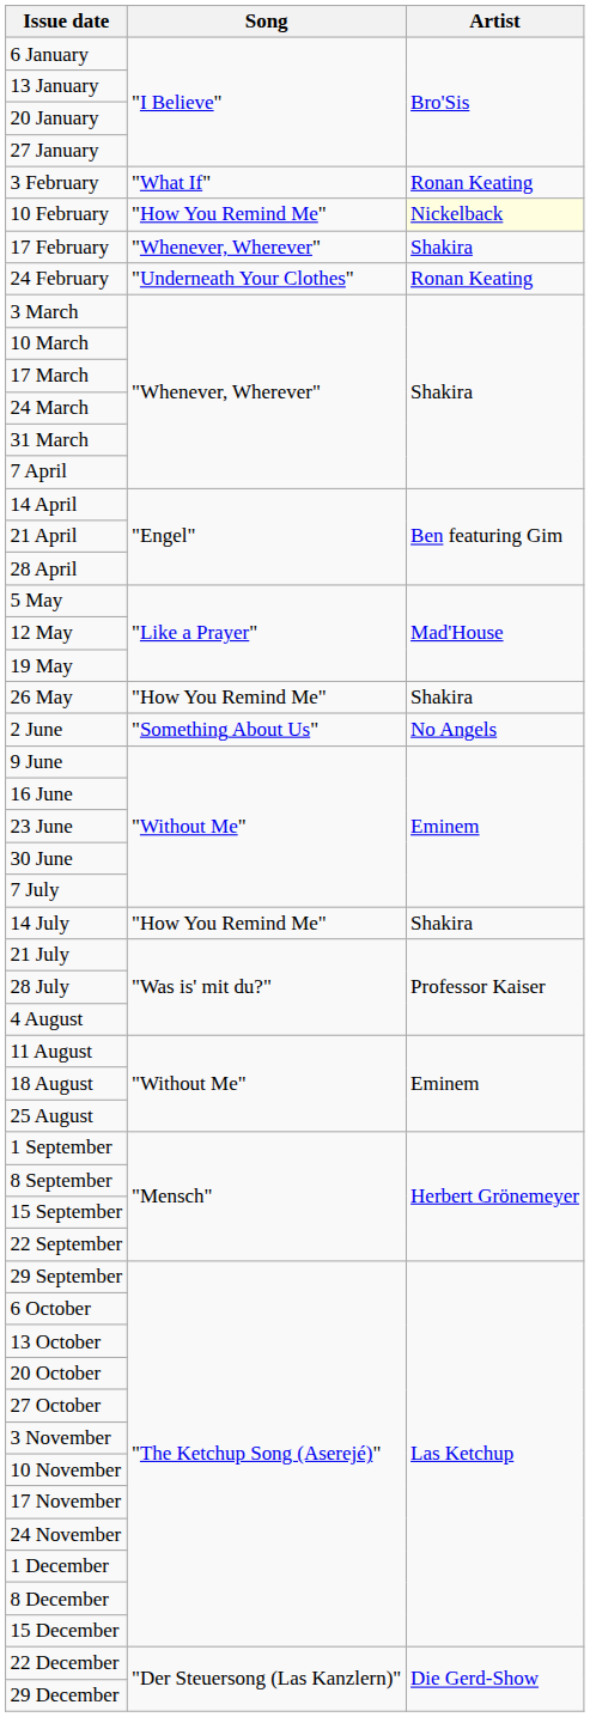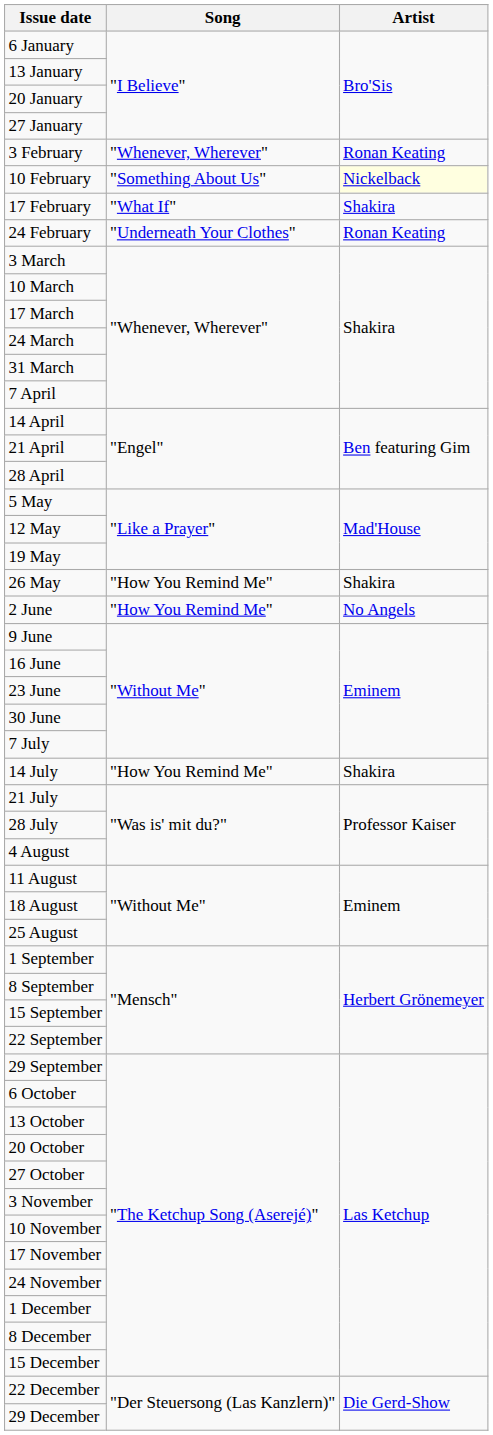 <table class=wikitable>
 <tr>
 <th>Issue date</th>
 <th>Song</th>
 <th>Artist</th>
 </tr>
 <tr>
 <td>6 January</td>
 <td rowspan=4>"<a href='#'>I Believe</a>"</td>
 <td rowspan=4><a href='#'>Bro'Sis</a></td>
 </tr>
 <tr>
 <td>13 January</td>
 </tr>
 <tr>
 <td>20 January</td>
 </tr>
 <tr>
 <td>27 January</td>
 </tr>
 <tr>
 <td>3 February</td>
-<td>"<a href='#'>What If</a>"</td>
+<td>"<a href='#'>Whenever, Wherever</a>"</td>
 <td><a href='#'>Ronan Keating</a></td>
 </tr>
 <tr>
 <td>10 February</td>
-<td>"<a href='#'>How You Remind Me</a>"</td>
+<td>"<a href='#'>Something About Us</a>"</td>
 <td style="background: lightyellow;"><a href='#'>Nickelback</a></td>
 </tr>
 <tr>
 <td>17 February</td>
-<td>"<a href='#'>Whenever, Wherever</a>"</td>
+<td>"<a href='#'>What If</a>"</td>
 <td><a href='#'>Shakira</a></td>
 </tr>
 <tr>
 <td>24 February</td>
 <td>"<a href='#'>Underneath Your Clothes</a>"</td>
 <td><a href='#'>Ronan Keating</a></td>
 </tr>
 <tr>
 <td>3 March</td>
 <td rowspan=6>"Whenever, Wherever"</td>
 <td rowspan=6>Shakira</td>
 </tr>
 <tr>
 <td>10 March</td>
 </tr>
 <tr>
 <td>17 March</td>
 </tr>
 <tr>
 <td>24 March</td>
 </tr>
 <tr>
 <td>31 March</td>
 </tr>
 <tr>
 <td>7 April</td>
 </tr>
 <tr>
 <td>14 April</td>
 <td rowspan=3>"Engel"</td>
 <td rowspan=3><a href='#'>Ben</a> featuring Gim</td>
 </tr>
 <tr>
 <td>21 April</td>
 </tr>
 <tr>
 <td>28 April</td>
 </tr>
 <tr>
 <td>5 May</td>
 <td rowspan=3>"<a href='#'>Like a Prayer</a>"</td>
 <td rowspan=3><a href='#'>Mad'House</a></td>
 </tr>
 <tr>
 <td>12 May</td>
 </tr>
 <tr>
 <td>19 May</td>
 </tr>
 <tr>
 <td>26 May</td>
 <td>"How You Remind Me"</td>
 <td>Shakira</td>
 </tr>
 <tr>
 <td>2 June</td>
-<td>"<a href='#'>Something About Us</a>"</td>
+<td>"<a href='#'>How You Remind Me</a>"</td>
 <td><a href='#'>No Angels</a></td>
 </tr>
 <tr>
 <td>9 June</td>
 <td rowspan=5>"<a href='#'>Without Me</a>"</td>
 <td rowspan=5><a href='#'>Eminem</a></td>
 </tr>
 <tr>
 <td>16 June</td>
 </tr>
 <tr>
 <td>23 June</td>
 </tr>
 <tr>
 <td>30 June</td>
 </tr>
 <tr>
 <td>7 July</td>
 </tr>
 <tr>
 <td>14 July</td>
 <td>"How You Remind Me"</td>
 <td>Shakira</td>
 </tr>
 <tr>
 <td>21 July</td>
 <td rowspan=3>"Was is' mit du?"</td>
 <td rowspan=3>Professor Kaiser</td>
 </tr>
 <tr>
 <td>28 July</td>
 </tr>
 <tr>
 <td>4 August</td>
 </tr>
 <tr>
 <td>11 August</td>
 <td rowspan=3>"Without Me"</td>
 <td rowspan=3>Eminem</td>
 </tr>
 <tr>
 <td>18 August</td>
 </tr>
 <tr>
 <td>25 August</td>
 </tr>
 <tr>
 <td>1 September</td>
 <td rowspan=4>"Mensch"</td>
 <td rowspan=4><a href='#'>Herbert Grönemeyer</a></td>
 </tr>
 <tr>
 <td>8 September</td>
 </tr>
 <tr>
 <td>15 September</td>
 </tr>
 <tr>
 <td>22 September</td>
 </tr>
 <tr>
 <td>29 September</td>
 <td rowspan=12>"<a href='#'>The Ketchup Song (Aserejé)</a>"</td>
 <td rowspan=12><a href='#'>Las Ketchup</a></td>
 </tr>
 <tr>
 <td>6 October</td>
 </tr>
 <tr>
 <td>13 October</td>
 </tr>
 <tr>
 <td>20 October</td>
 </tr>
 <tr>
 <td>27 October</td>
 </tr>
 <tr>
 <td>3 November</td>
 </tr>
 <tr>
 <td>10 November</td>
 </tr>
 <tr>
 <td>17 November</td>
 </tr>
 <tr>
 <td>24 November</td>
 </tr>
 <tr>
 <td>1 December</td>
 </tr>
 <tr>
 <td>8 December</td>
 </tr>
 <tr>
 <td>15 December</td>
 </tr>
 <tr>
 <td>22 December</td>
 <td rowspan=2>"Der Steuersong (Las Kanzlern)"</td>
 <td rowspan=2><a href='#'>Die Gerd-Show</a></td>
 </tr>
 <tr>
 <td>29 December</td>
 </tr>
 </table>
